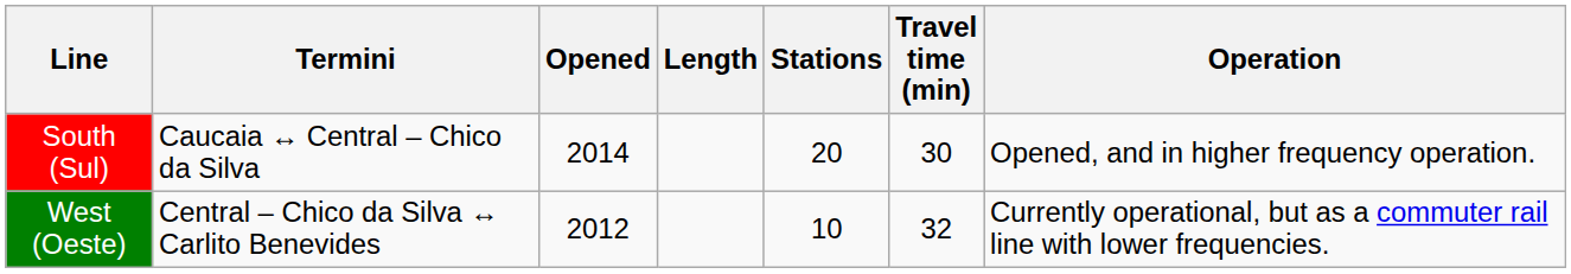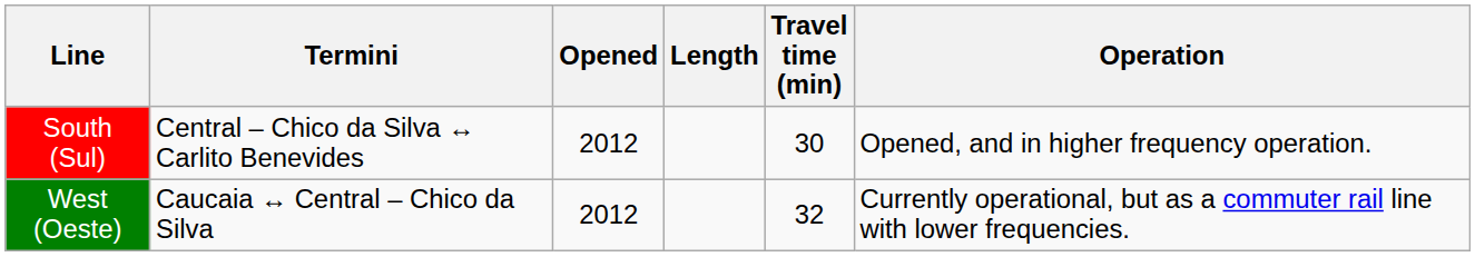 <table class="wikitable" style="margin: 1em auto 1em auto;">
 <tr>
 <th>Line</th>
 <th>Termini</th>
 <th>Opened</th>
 <th>Length</th>
-<th>Stations</th>
 <th>Travel<br>time<br>(min)</th>
 <th>Operation</th>
 </tr>
 <tr>
 <td align="center" style="background:red; color:white">South (Sul)</td>
-<td>Caucaia ↔ Central – Chico da Silva</td>
-<td align="center">2014</td>
+<td>Central – Chico da Silva ↔ Carlito Benevides</td>
+<td align="center">2012</td>
 <td align="center"></td>
-<td align="center">20</td>
 <td align="center">30</td>
 <td>Opened, and in higher frequency operation.</td>
 </tr>
 <tr>
 <td align="center" style="background:green; color:white">West (Oeste)</td>
-<td>Central – Chico da Silva ↔ Carlito Benevides</td>
+<td>Caucaia ↔ Central – Chico da Silva</td>
 <td align="center">2012</td>
 <td align="center"></td>
-<td align="center">10</td>
 <td align="center">32</td>
 <td>Currently operational, but as a <a href='#'>commuter rail</a> line with lower frequencies.</td>
 </tr>
 </table>
